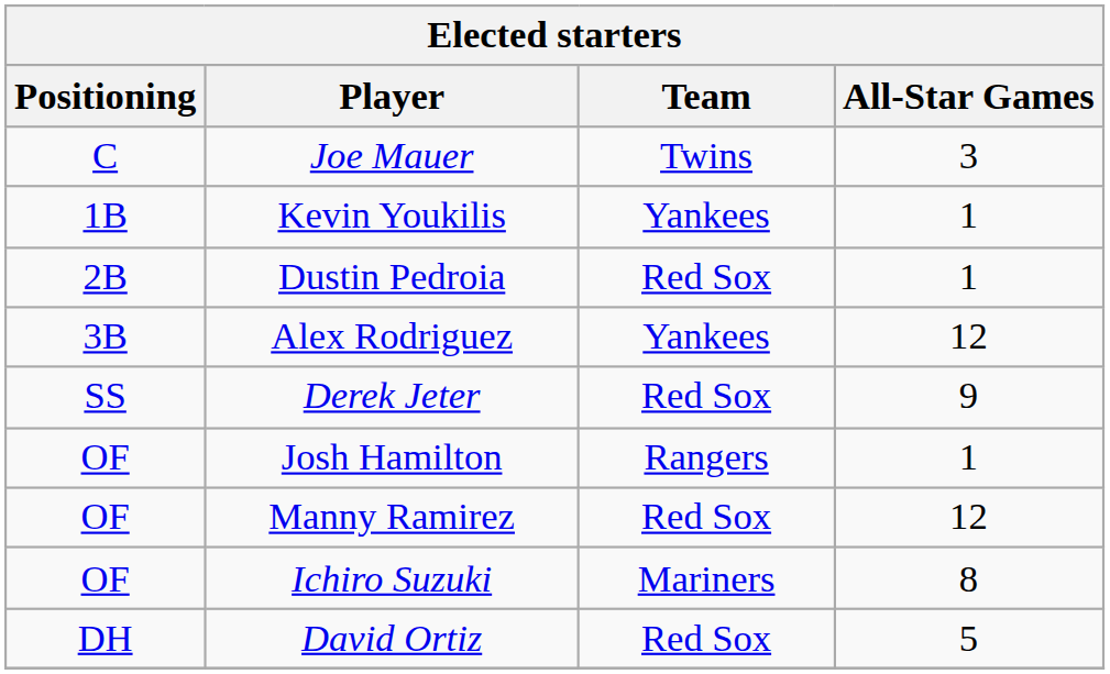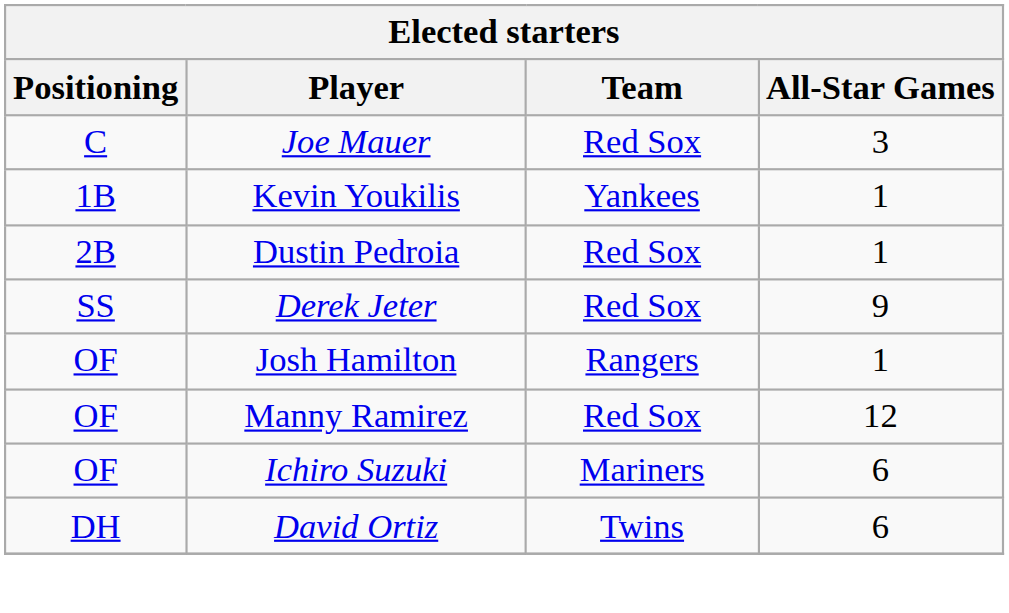 <table class="wikitable" style="font-size: 100%; text-align:center;">
 <tr>
 <th colspan="4">Elected starters</th>
 </tr>
 <tr>
 <th>Positioning</th>
 <th width="150">Player</th>
 <th width="100">Team</th>
 <th>All-Star Games</th>
 </tr>
 <tr>
 <td><a href='#'>C</a></td>
 <td><em><a href='#'>Joe Mauer</a></em></td>
-<td><a href='#'>Twins</a></td>
+<td><a href='#'>Red Sox</a></td>
 <td>3</td>
 </tr>
 <tr>
 <td><a href='#'>1B</a></td>
 <td><a href='#'>Kevin Youkilis</a></td>
 <td><a href='#'>Yankees</a></td>
 <td>1</td>
 </tr>
 <tr>
 <td><a href='#'>2B</a></td>
 <td><a href='#'>Dustin Pedroia</a></td>
 <td><a href='#'>Red Sox</a></td>
 <td>1</td>
-</tr>
-<tr>
-<td><a href='#'>3B</a></td>
-<td><a href='#'>Alex Rodriguez</a></td>
-<td><a href='#'>Yankees</a></td>
-<td>12</td>
 </tr>
 <tr>
 <td><a href='#'>SS</a></td>
 <td><em><a href='#'>Derek Jeter</a></em></td>
 <td><a href='#'>Red Sox</a></td>
 <td>9</td>
 </tr>
 <tr>
 <td><a href='#'>OF</a></td>
 <td><a href='#'>Josh Hamilton</a></td>
 <td><a href='#'>Rangers</a></td>
 <td>1</td>
 </tr>
 <tr>
 <td><a href='#'>OF</a></td>
 <td><a href='#'>Manny Ramirez</a></td>
 <td><a href='#'>Red Sox</a></td>
 <td>12</td>
 </tr>
 <tr>
 <td><a href='#'>OF</a></td>
 <td><em><a href='#'>Ichiro Suzuki</a></em></td>
 <td><a href='#'>Mariners</a></td>
-<td>8</td>
+<td>6</td>
 </tr>
 <tr>
 <td><a href='#'>DH</a></td>
 <td><em><a href='#'>David Ortiz</a></em></td>
-<td><a href='#'>Red Sox</a></td>
-<td>5</td>
+<td><a href='#'>Twins</a></td>
+<td>6</td>
 </tr>
 <tr>
 </tr>
 </table>
